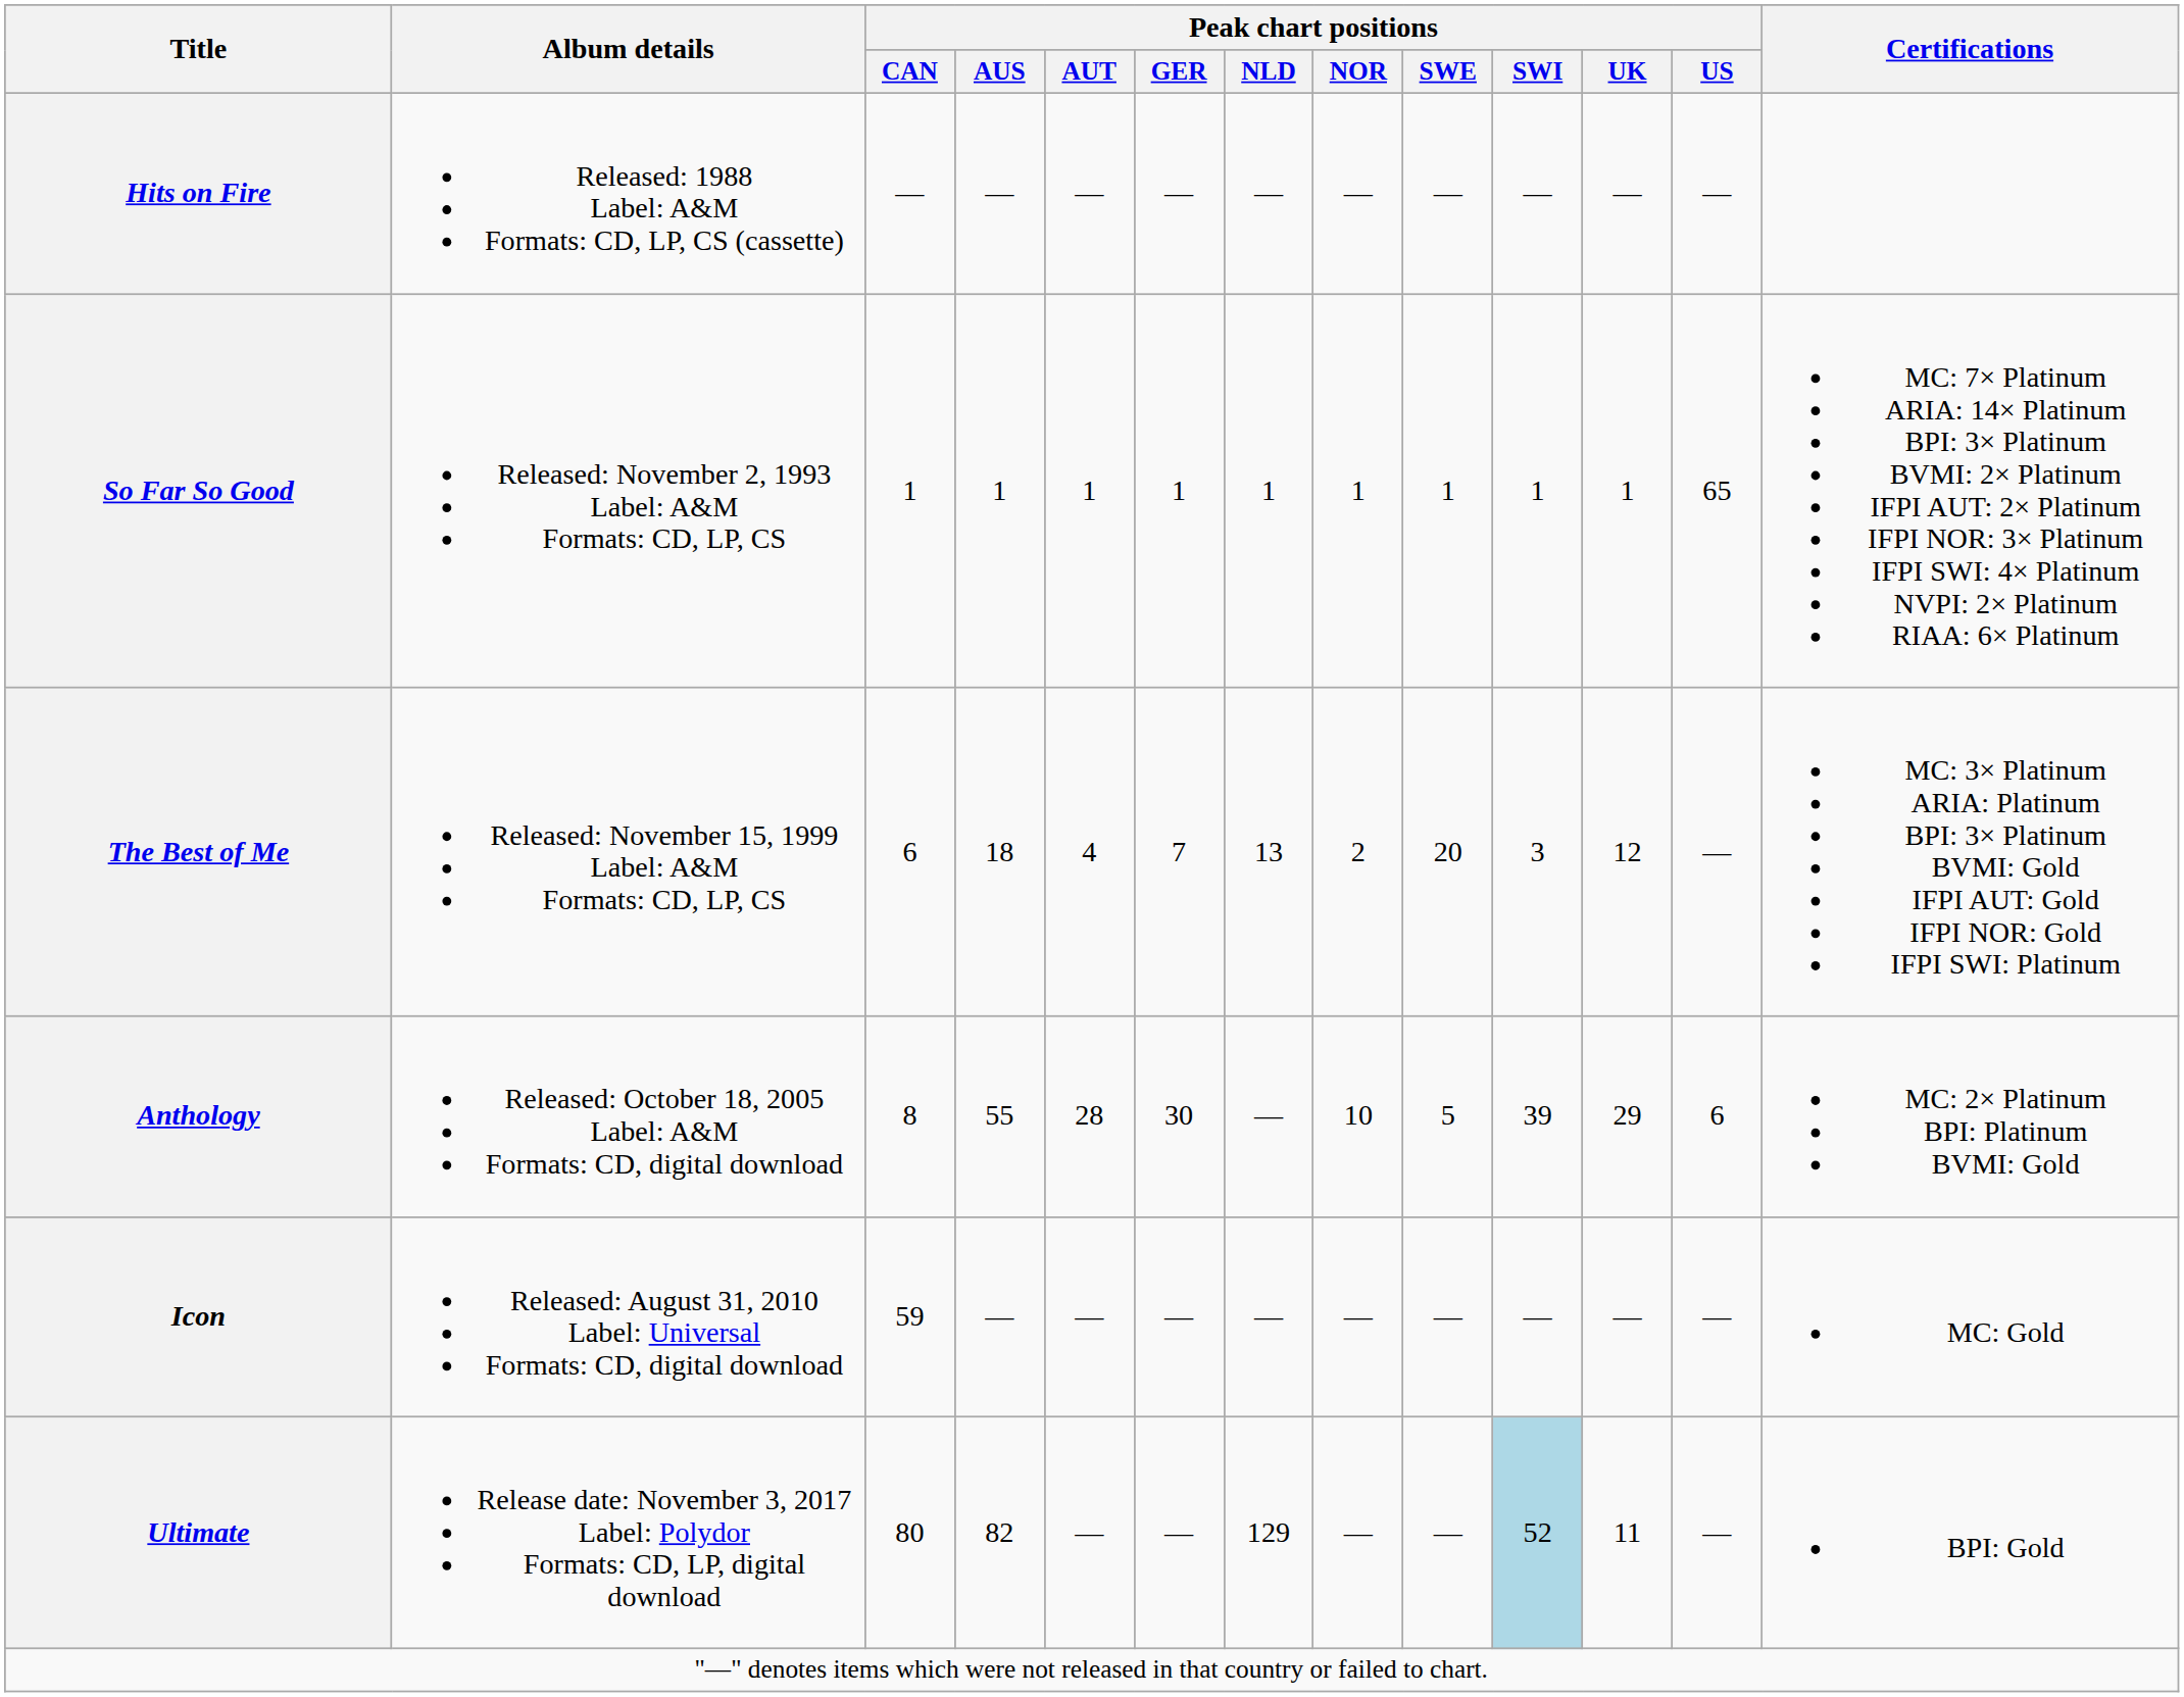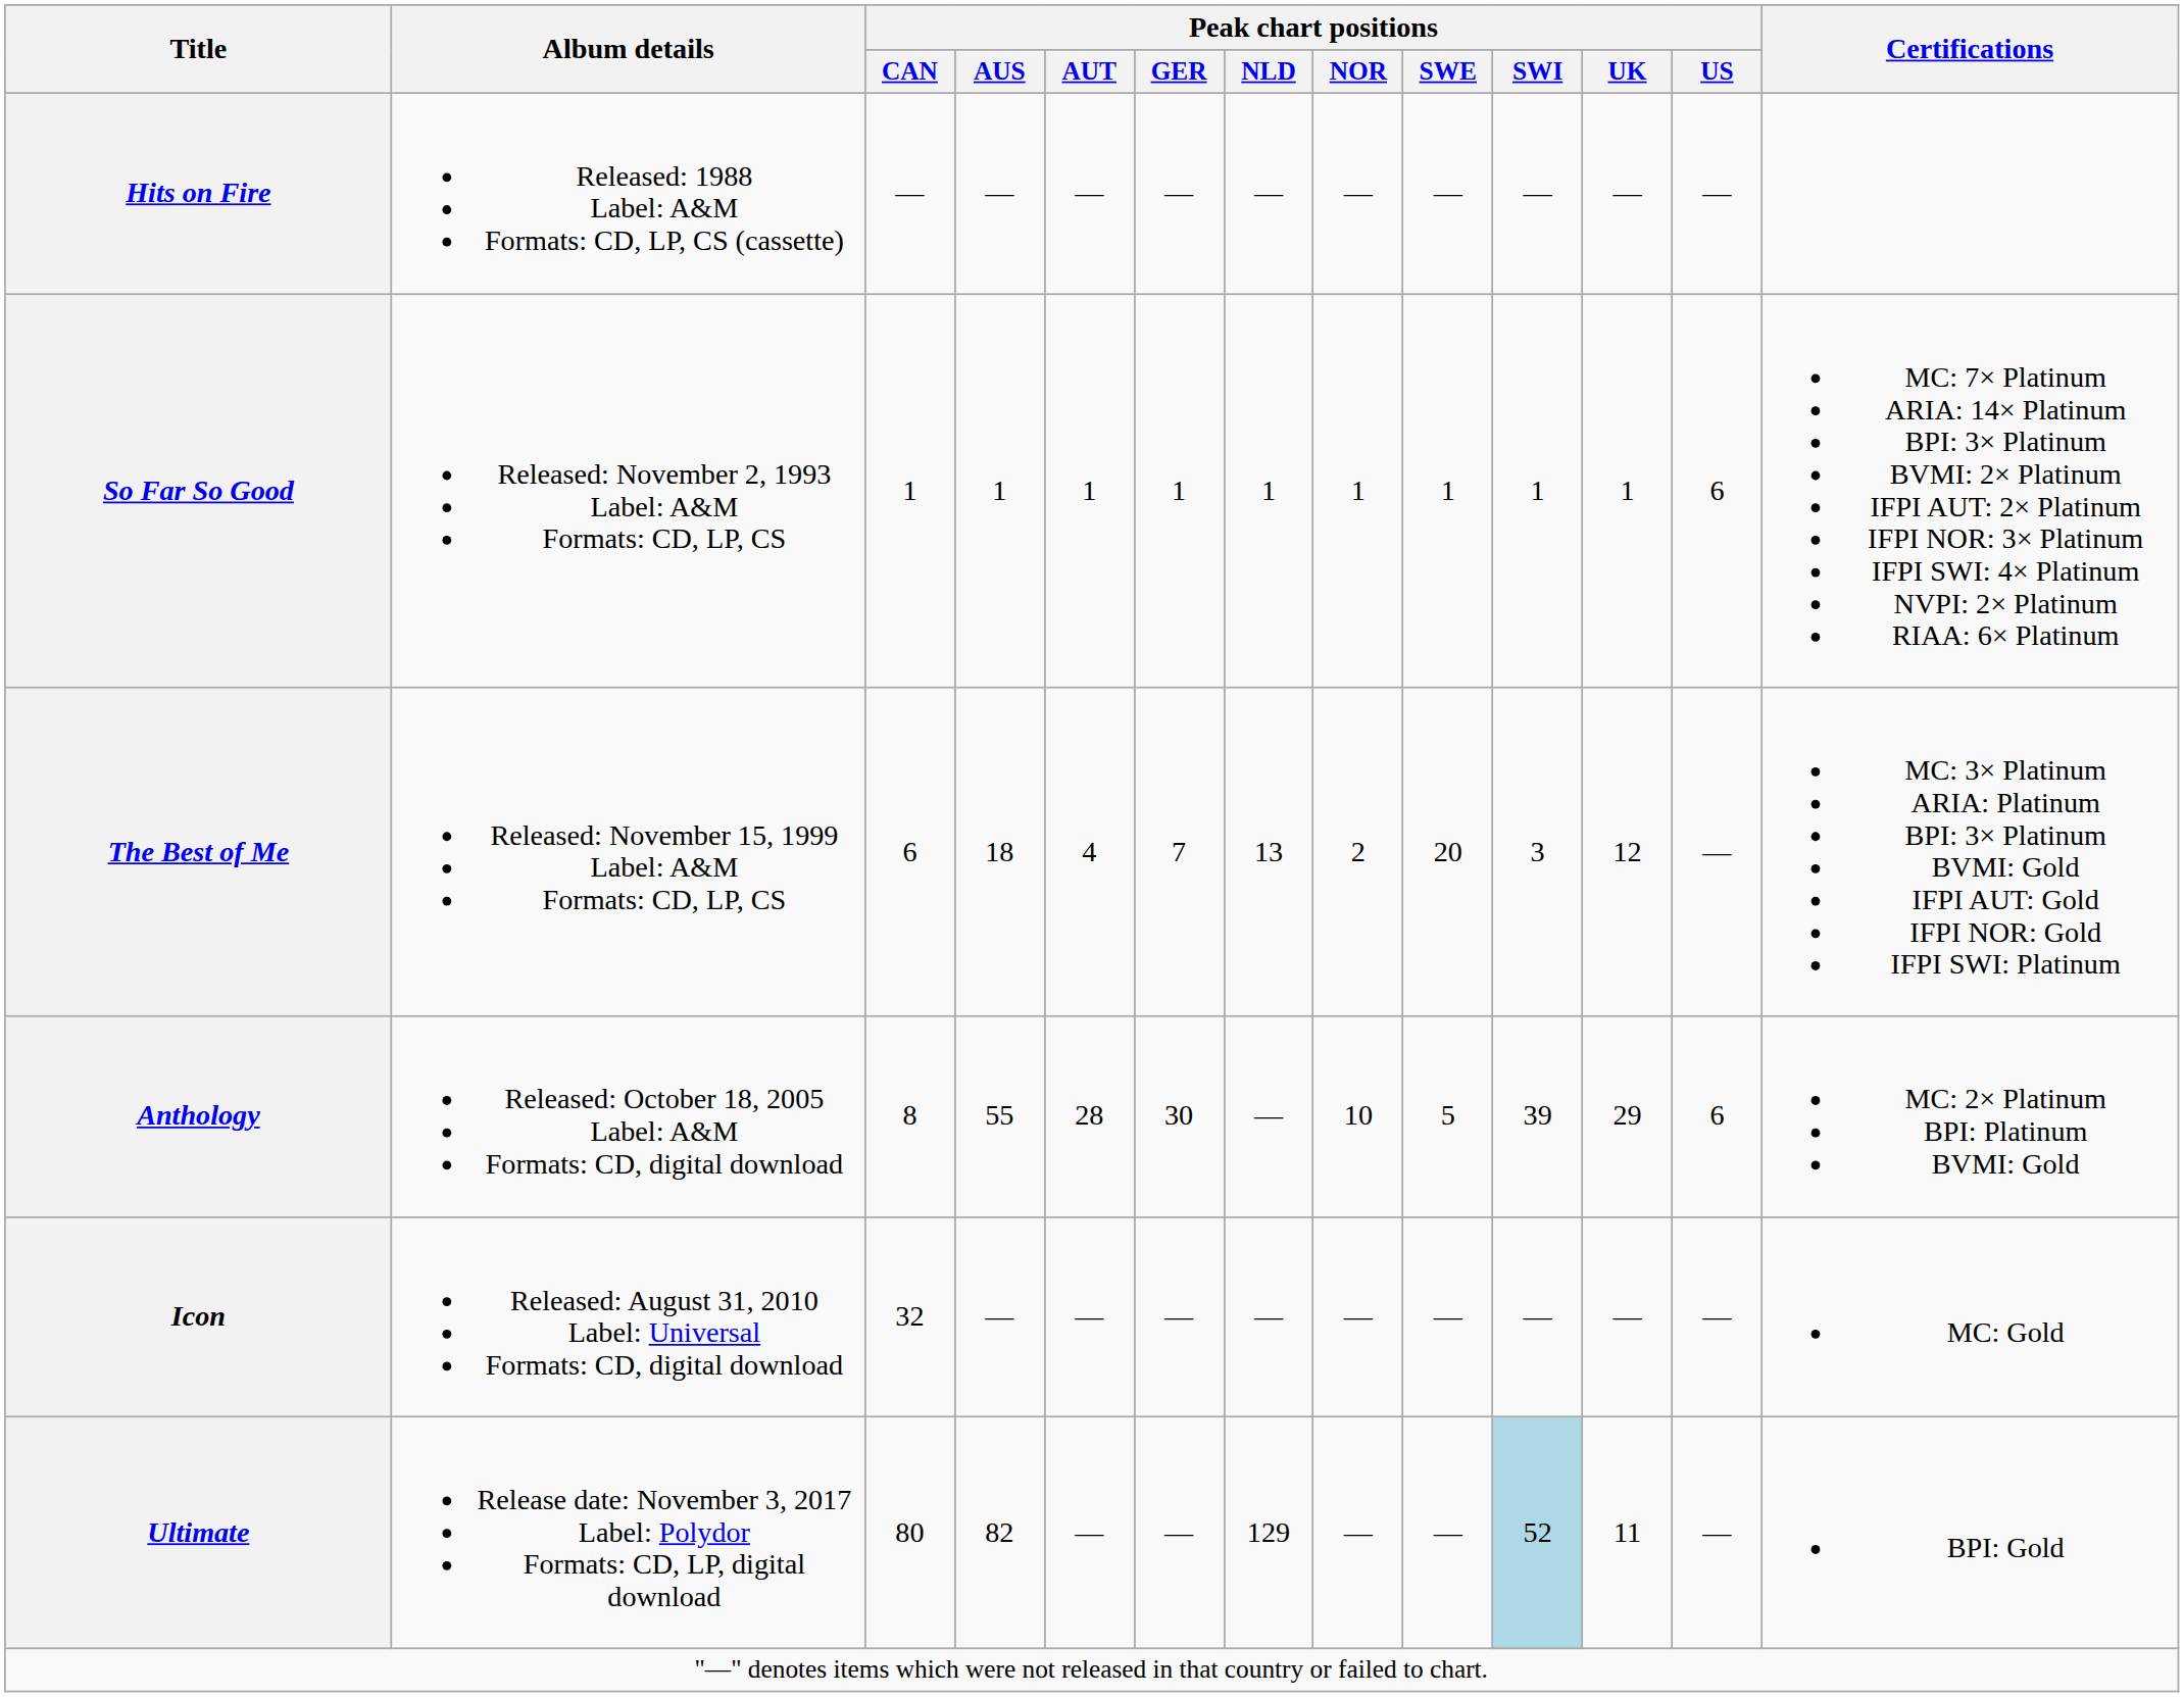 <table class="wikitable plainrowheaders" style="text-align:center;" border="1">
 <tr>
 <th scope="col" rowspan="2" style="width:13em;">Title</th>
 <th scope="col" rowspan="2" style="width:16em;">Album details</th>
 <th scope="col" colspan="10">Peak chart positions</th>
 <th scope="col" rowspan="2" style="width:14em;"><a href='#'>Certifications</a></th>
 </tr>
 <tr>
 <th scope="col" style="width:3em;font-size:90%;"><a href='#'>CAN</a><br></th>
 <th scope="col" style="width:3em;font-size:90%;"><a href='#'>AUS</a><br></th>
 <th scope="col" style="width:3em;font-size:90%;"><a href='#'>AUT</a><br></th>
 <th scope="col" style="width:3em;font-size:90%;"><a href='#'>GER</a><br></th>
 <th scope="col" style="width:3em;font-size:90%;"><a href='#'>NLD</a><br></th>
 <th scope="col" style="width:3em;font-size:90%;"><a href='#'>NOR</a><br></th>
 <th scope="col" style="width:3em;font-size:90%;"><a href='#'>SWE</a><br></th>
 <th scope="col" style="width:3em;font-size:90%;"><a href='#'>SWI</a><br></th>
 <th scope="col" style="width:3em;font-size:90%;"><a href='#'>UK</a><br></th>
 <th scope="col" style="width:3em;font-size:90%;"><a href='#'>US</a><br></th>
 </tr>
 <tr>
 <th scope="row"><em><a href='#'>Hits on Fire</a></em></th>
 <td><br><ul><li>Released: 1988</li><li>Label: A&M</li><li>Formats: CD, LP, CS (cassette)</li></ul></td>
 <td>—</td>
 <td>—</td>
 <td>—</td>
 <td>—</td>
 <td>—</td>
 <td>—</td>
 <td>—</td>
 <td>—</td>
 <td>—</td>
 <td>—</td>
 <td></td>
 </tr>
 <tr>
 <th scope="row"><em><a href='#'>So Far So Good</a></em></th>
 <td><br><ul><li>Released: November 2, 1993</li><li>Label: A&M</li><li>Formats: CD, LP, CS</li></ul></td>
 <td>1</td>
 <td>1</td>
 <td>1</td>
 <td>1</td>
 <td>1</td>
 <td>1</td>
 <td>1</td>
 <td>1</td>
 <td>1</td>
-<td>65</td>
+<td>6</td>
 <td><br><ul><li>MC: 7× Platinum</li><li>ARIA: 14× Platinum</li><li>BPI: 3× Platinum</li><li>BVMI: 2× Platinum</li><li>IFPI AUT: 2× Platinum</li><li>IFPI NOR: 3× Platinum</li><li>IFPI SWI: 4× Platinum</li><li>NVPI: 2× Platinum</li><li>RIAA: 6× Platinum</li></ul></td>
 </tr>
 <tr>
 <th scope="row"><em><a href='#'>The Best of Me</a></em></th>
 <td><br><ul><li>Released: November 15, 1999</li><li>Label: A&M</li><li>Formats: CD, LP, CS</li></ul></td>
 <td>6</td>
 <td>18</td>
 <td>4</td>
 <td>7</td>
 <td>13</td>
 <td>2</td>
 <td>20</td>
 <td>3</td>
 <td>12</td>
 <td>—</td>
 <td><br><ul><li>MC: 3× Platinum</li><li>ARIA: Platinum</li><li>BPI: 3× Platinum</li><li>BVMI: Gold</li><li>IFPI AUT: Gold</li><li>IFPI NOR: Gold</li><li>IFPI SWI: Platinum</li></ul></td>
 </tr>
 <tr>
 <th scope="row"><em><a href='#'>Anthology</a></em></th>
 <td><br><ul><li>Released: October 18, 2005</li><li>Label: A&M</li><li>Formats: CD, digital download</li></ul></td>
 <td>8</td>
 <td>55</td>
 <td>28</td>
 <td>30</td>
 <td>—</td>
 <td>10</td>
 <td>5</td>
 <td>39</td>
 <td>29</td>
 <td>6</td>
 <td><br><ul><li>MC: 2× Platinum</li><li>BPI: Platinum</li><li>BVMI: Gold</li></ul></td>
 </tr>
 <tr>
 <th scope="row"><em>Icon</em></th>
 <td><br><ul><li>Released: August 31, 2010</li><li>Label: <a href='#'>Universal</a></li><li>Formats: CD, digital download</li></ul></td>
-<td>59</td>
+<td>32</td>
 <td>—</td>
 <td>—</td>
 <td>—</td>
 <td>—</td>
 <td>—</td>
 <td>—</td>
 <td>—</td>
 <td>—</td>
 <td>—</td>
 <td><br><ul><li>MC: Gold</li></ul></td>
 </tr>
 <tr>
 <th scope="row"><em><a href='#'>Ultimate</a></em></th>
 <td><br><ul><li>Release date: November 3, 2017</li><li>Label: <a href='#'>Polydor</a></li><li>Formats: CD, LP, digital download</li></ul></td>
 <td>80</td>
 <td>82</td>
 <td>—</td>
 <td>—</td>
 <td>129</td>
 <td>—</td>
 <td>—</td>
 <td style="background: lightblue;">52</td>
 <td>11</td>
 <td>—</td>
 <td><br><ul><li>BPI: Gold</li></ul></td>
 </tr>
 <tr>
 <td colspan="14" style="font-size:90%">"—" denotes items which were not released in that country or failed to chart.</td>
 </tr>
 </table>
